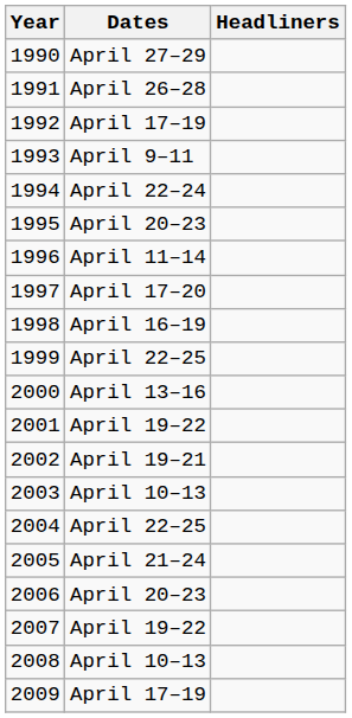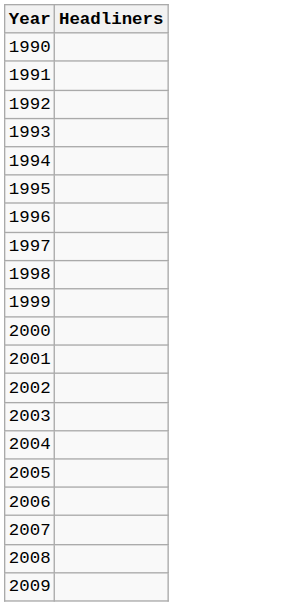 <table class="wikitable sortable mw-collapsible mw-collapsed">
 <tr>
 <th>Year</th>
-<th>Dates</th>
 <th class="unsortable">Headliners</th>
 </tr>
 <tr>
 <td>1990</td>
-<td>April 27–29</td>
 <td></td>
 </tr>
 <tr>
 <td>1991</td>
-<td>April 26–28</td>
 <td></td>
 </tr>
 <tr>
 <td>1992</td>
-<td>April 17–19</td>
 <td></td>
 </tr>
 <tr>
 <td>1993</td>
-<td>April 9–11</td>
 <td></td>
 </tr>
 <tr>
 <td>1994</td>
-<td>April 22–24</td>
 <td></td>
 </tr>
 <tr>
 <td>1995</td>
-<td>April 20–23</td>
 <td></td>
 </tr>
 <tr>
 <td>1996</td>
-<td>April 11–14</td>
 <td></td>
 </tr>
 <tr>
 <td>1997</td>
-<td>April 17–20</td>
 <td></td>
 </tr>
 <tr>
 <td>1998</td>
-<td>April 16–19</td>
 <td></td>
 </tr>
 <tr>
 <td>1999</td>
-<td>April 22–25</td>
 <td></td>
 </tr>
 <tr>
 <td>2000</td>
-<td>April 13–16</td>
 <td></td>
 </tr>
 <tr>
 <td>2001</td>
-<td>April 19–22</td>
 <td></td>
 </tr>
 <tr>
 <td>2002</td>
-<td>April 19–21</td>
 <td></td>
 </tr>
 <tr>
 <td>2003</td>
-<td>April 10–13</td>
 <td></td>
 </tr>
 <tr>
 <td>2004</td>
-<td>April 22–25</td>
 <td></td>
 </tr>
 <tr>
 <td>2005</td>
-<td>April 21–24</td>
 <td></td>
 </tr>
 <tr>
 <td>2006</td>
-<td>April 20–23</td>
 <td></td>
 </tr>
 <tr>
 <td>2007</td>
-<td>April 19–22</td>
 <td></td>
 </tr>
 <tr>
 <td>2008</td>
-<td>April 10–13</td>
 <td></td>
 </tr>
 <tr>
 <td>2009</td>
-<td>April 17–19</td>
 <td></td>
 </tr>
 </table>
